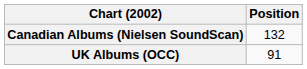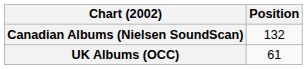 <table class="wikitable plainrowheaders" style="text-align:center">
 <tr>
 <th scope="col">Chart (2002)</th>
 <th scope="col">Position</th>
 </tr>
 <tr>
 <th scope="row">Canadian Albums (Nielsen SoundScan)</th>
 <td>132</td>
 </tr>
 <tr>
 <th scope="row">UK Albums (OCC)</th>
-<td>91</td>
+<td>61</td>
 </tr>
 </table>
